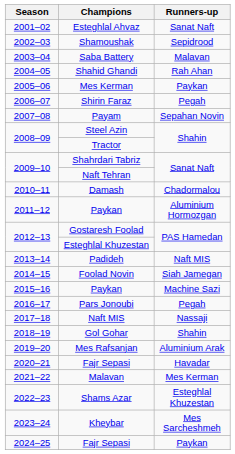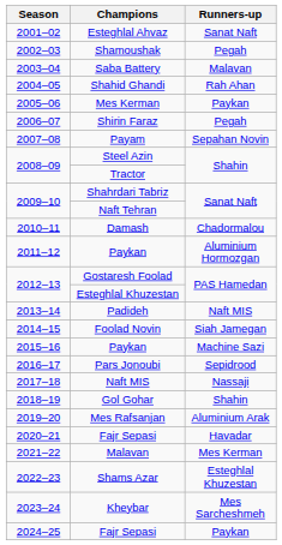 <table class="wikitable" style="text-align:center;margin-left:1em;font-size:90%;float:right">
 <tr>
 <th style="width:75px;">Season</th>
 <th style="width:140px;">Champions</th>
 <th style="width:110px;">Runners-up</th>
 </tr>
 <tr>
 <td style="text-align:center;"><a href='#'>2001–02</a></td>
 <td><a href='#'>Esteghlal Ahvaz</a></td>
 <td><a href='#'>Sanat Naft</a></td>
 </tr>
 <tr>
 <td style="text-align:center;"><a href='#'>2002–03</a></td>
 <td><a href='#'>Shamoushak</a></td>
-<td><a href='#'>Sepidrood</a></td>
+<td><a href='#'>Pegah</a></td>
 </tr>
 <tr>
 <td style="text-align:center;"><a href='#'>2003–04</a></td>
 <td><a href='#'>Saba Battery</a></td>
 <td><a href='#'>Malavan</a></td>
 </tr>
 <tr>
 <td style="text-align:center;"><a href='#'>2004–05</a></td>
 <td><a href='#'>Shahid Ghandi</a></td>
 <td><a href='#'>Rah Ahan</a></td>
 </tr>
 <tr>
 <td style="text-align:center;"><a href='#'>2005–06</a></td>
 <td><a href='#'>Mes Kerman</a></td>
 <td><a href='#'>Paykan</a></td>
 </tr>
 <tr>
 <td style="text-align:center;"><a href='#'>2006–07</a></td>
 <td><a href='#'>Shirin Faraz</a></td>
 <td><a href='#'>Pegah</a></td>
 </tr>
 <tr>
 <td style="text-align:center;"><a href='#'>2007–08</a></td>
 <td><a href='#'>Payam</a></td>
 <td><a href='#'>Sepahan Novin</a></td>
 </tr>
 <tr>
 <td rowspan=2 style="text-align:center;"><a href='#'>2008–09</a></td>
 <td><a href='#'>Steel Azin</a></td>
 <td rowspan=2><a href='#'>Shahin</a></td>
 </tr>
 <tr>
 <td><a href='#'>Tractor</a></td>
 </tr>
 <tr>
 <td rowspan=2 style="text-align:center;"><a href='#'>2009–10</a></td>
 <td><a href='#'>Shahrdari Tabriz</a></td>
 <td rowspan=2><a href='#'>Sanat Naft</a></td>
 </tr>
 <tr>
 <td><a href='#'>Naft Tehran</a></td>
 </tr>
 <tr>
 <td style="text-align:center;"><a href='#'>2010–11</a></td>
 <td><a href='#'>Damash</a></td>
 <td><a href='#'>Chadormalou</a></td>
 </tr>
 <tr>
 <td style="text-align:center;"><a href='#'>2011–12</a></td>
 <td><a href='#'>Paykan</a></td>
 <td><a href='#'>Aluminium Hormozgan</a></td>
 </tr>
 <tr>
 <td rowspan=2 style="text-align:center;"><a href='#'>2012–13</a></td>
 <td><a href='#'>Gostaresh Foolad</a></td>
 <td rowspan=2><a href='#'>PAS Hamedan</a></td>
 </tr>
 <tr>
 <td><a href='#'>Esteghlal Khuzestan</a></td>
 </tr>
 <tr>
 <td style="text-align:center;"><a href='#'>2013–14</a></td>
 <td><a href='#'>Padideh</a></td>
 <td><a href='#'>Naft MIS</a></td>
 </tr>
 <tr>
 <td style="text-align:center;"><a href='#'>2014–15</a></td>
 <td><a href='#'>Foolad Novin</a></td>
 <td><a href='#'>Siah Jamegan</a></td>
 </tr>
 <tr>
 <td style="text-align:center;"><a href='#'>2015–16</a></td>
 <td><a href='#'>Paykan</a></td>
 <td><a href='#'>Machine Sazi</a></td>
 </tr>
 <tr>
 <td style="text-align:center;"><a href='#'>2016–17</a></td>
 <td><a href='#'>Pars Jonoubi</a></td>
-<td><a href='#'>Pegah</a></td>
+<td><a href='#'>Sepidrood</a></td>
 </tr>
 <tr>
 <td style="text-align:center;"><a href='#'>2017–18</a></td>
 <td><a href='#'>Naft MIS</a></td>
 <td><a href='#'>Nassaji</a></td>
 </tr>
 <tr>
 <td style="text-align:center;"><a href='#'>2018–19</a></td>
 <td><a href='#'>Gol Gohar</a></td>
 <td><a href='#'>Shahin</a></td>
 </tr>
 <tr>
 <td><a href='#'>2019–20</a></td>
 <td><a href='#'>Mes Rafsanjan</a></td>
 <td><a href='#'>Aluminium Arak</a></td>
 </tr>
 <tr>
 <td><a href='#'>2020–21</a></td>
 <td><a href='#'>Fajr Sepasi</a></td>
 <td><a href='#'>Havadar</a></td>
 </tr>
 <tr>
 <td><a href='#'>2021–22</a></td>
 <td><a href='#'>Malavan</a></td>
 <td><a href='#'>Mes Kerman</a></td>
 </tr>
 <tr>
 <td><a href='#'>2022–23</a></td>
 <td><a href='#'>Shams Azar</a></td>
 <td><a href='#'>Esteghlal Khuzestan</a></td>
 </tr>
 <tr>
 <td><a href='#'>2023–24</a></td>
 <td><a href='#'>Kheybar</a></td>
 <td><a href='#'>Mes Sarcheshmeh</a></td>
 </tr>
 <tr>
 <td><a href='#'>2024–25</a></td>
 <td><a href='#'>Fajr Sepasi</a></td>
 <td><a href='#'>Paykan</a></td>
 </tr>
 </table>
